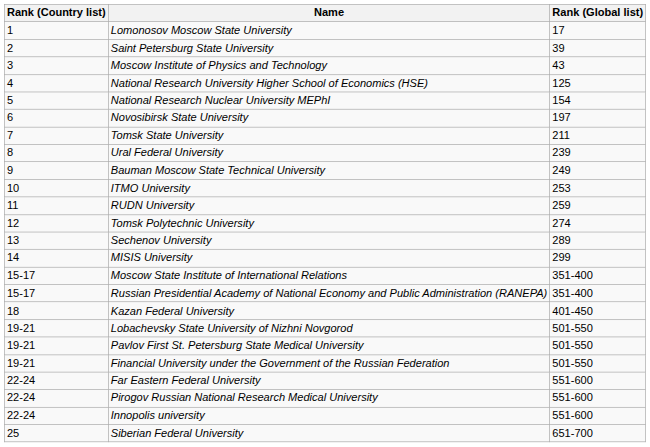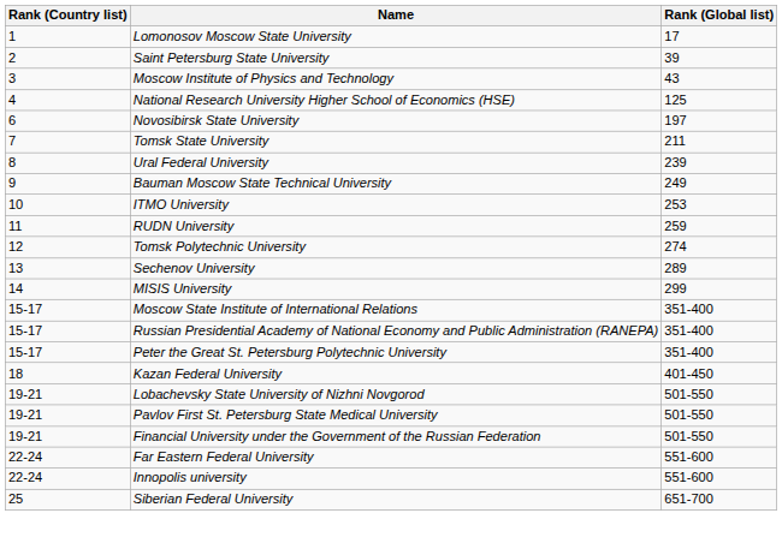 <table class="wikitable" style="margin-left:1em; clear:right; margin-top:1.0em; margin-bottom:1.0em">
 <tr>
 <th>Rank (Country list)</th>
 <th>Name</th>
 <th>Rank (Global list)</th>
 </tr>
 <tr>
 <td>1</td>
 <td><em>Lomonosov Moscow State University</em></td>
 <td>17</td>
 </tr>
 <tr>
 <td>2</td>
 <td><em>Saint Petersburg State University</em></td>
 <td>39</td>
 </tr>
 <tr>
 <td>3</td>
 <td><em>Moscow Institute of Physics and Technology</em></td>
 <td>43</td>
 </tr>
 <tr>
 <td>4</td>
 <td><em>National Research University Higher School of Economics (HSE)</em></td>
 <td>125</td>
-</tr>
-<tr>
-<td>5</td>
-<td><em>National Research Nuclear University MEPhI</em></td>
-<td>154</td>
 </tr>
 <tr>
 <td>6</td>
 <td><em>Novosibirsk State University</em></td>
 <td>197</td>
 </tr>
 <tr>
 <td>7</td>
 <td><em>Tomsk State University</em></td>
 <td>211</td>
 </tr>
 <tr>
 <td>8</td>
 <td><em>Ural Federal University</em></td>
 <td>239</td>
 </tr>
 <tr>
 <td>9</td>
 <td><em>Bauman Moscow State Technical University</em></td>
 <td>249</td>
 </tr>
 <tr>
 <td>10</td>
 <td><em>ITMO University</em></td>
 <td>253</td>
 </tr>
 <tr>
 <td>11</td>
 <td><em>RUDN University</em></td>
 <td>259</td>
 </tr>
 <tr>
 <td>12</td>
 <td><em>Tomsk Polytechnic University</em></td>
 <td>274</td>
 </tr>
 <tr>
 <td>13</td>
 <td><em>Sechenov University</em></td>
 <td>289</td>
 </tr>
 <tr>
 <td>14</td>
 <td><em>MISIS University</em></td>
 <td>299</td>
 </tr>
 <tr>
 <td>15-17</td>
 <td><em>Moscow State Institute of International Relations</em></td>
 <td>351-400</td>
 </tr>
 <tr>
 <td>15-17</td>
 <td><em>Russian Presidential Academy of National Economy and Public Administration (RANEPA)</em></td>
 <td>351-400</td>
 </tr>
 <tr>
+<td>15-17</td>
+<td><em>Peter the Great St. Petersburg Polytechnic University</em></td>
+<td>351-400</td>
+</tr>
+<tr>
 <td>18</td>
 <td><em>Kazan Federal University</em></td>
 <td>401-450</td>
 </tr>
 <tr>
 <td>19-21</td>
 <td><em>Lobachevsky State University of Nizhni Novgorod</em></td>
 <td>501-550</td>
 </tr>
 <tr>
 <td>19-21</td>
 <td><em>Pavlov First St. Petersburg State Medical University</em></td>
 <td>501-550</td>
 </tr>
 <tr>
 <td>19-21</td>
 <td><em>Financial University under the Government of the Russian Federation</em></td>
 <td>501-550</td>
 </tr>
 <tr>
 <td>22-24</td>
 <td><em>Far Eastern Federal University</em></td>
 <td>551-600</td>
 </tr>
 <tr>
 <td>22-24</td>
-<td><em>Pirogov Russian National Research Medical University</em></td>
-<td>551-600</td>
-</tr>
-<tr>
-<td>22-24</td>
 <td><em>Innopolis university</em></td>
 <td>551-600</td>
 </tr>
 <tr>
 <td>25</td>
 <td><em>Siberian Federal University</em></td>
 <td>651-700</td>
 </tr>
 </table>
